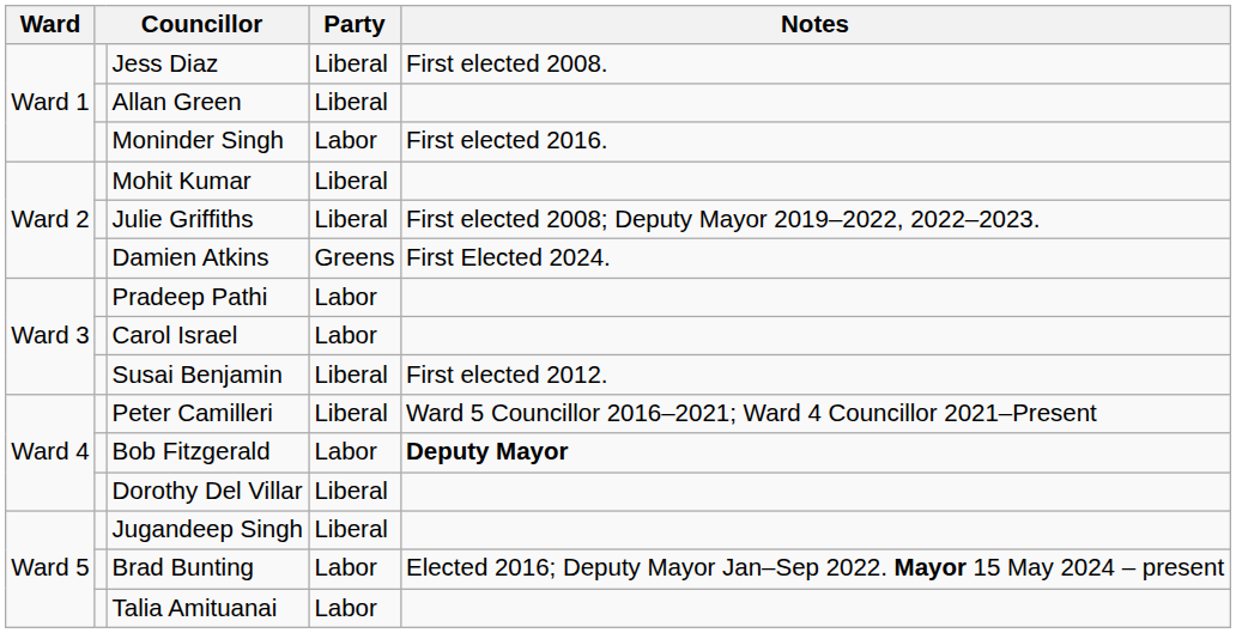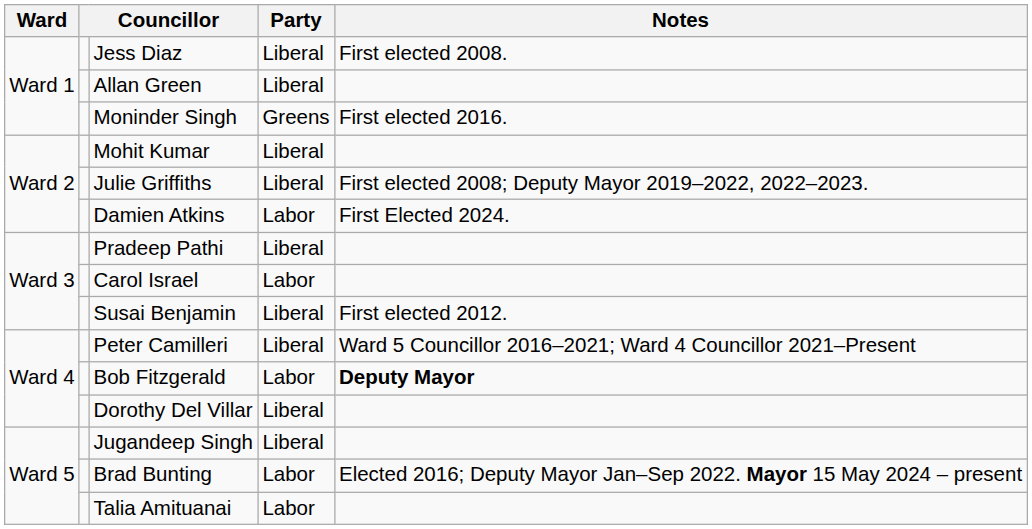 <table class="wikitable">
 <tr>
 <th>Ward</th>
 <th colspan="2">Councillor</th>
 <th>Party</th>
 <th>Notes</th>
 </tr>
 <tr>
 <td rowspan="3">Ward 1</td>
 <td></td>
 <td>Jess Diaz</td>
 <td>Liberal</td>
 <td>First elected 2008.</td>
 </tr>
 <tr>
 <td></td>
 <td>Allan Green</td>
 <td>Liberal</td>
 <td></td>
 </tr>
 <tr>
 <td></td>
 <td>Moninder Singh</td>
-<td>Labor</td>
+<td>Greens</td>
 <td>First elected 2016.</td>
 </tr>
 <tr>
 <td rowspan="3">Ward 2</td>
 <td></td>
 <td>Mohit Kumar</td>
 <td>Liberal</td>
 <td></td>
 </tr>
 <tr>
 <td></td>
 <td>Julie Griffiths</td>
 <td>Liberal</td>
 <td>First elected 2008; Deputy Mayor 2019–2022, 2022–2023.</td>
 </tr>
 <tr>
 <td></td>
 <td>Damien Atkins</td>
-<td>Greens</td>
+<td>Labor</td>
 <td>First Elected 2024.</td>
 </tr>
 <tr>
 <td rowspan="3">Ward 3</td>
 <td></td>
 <td>Pradeep Pathi</td>
-<td>Labor</td>
+<td>Liberal</td>
 <td></td>
 </tr>
 <tr>
 <td></td>
 <td>Carol Israel</td>
 <td>Labor</td>
 <td></td>
 </tr>
 <tr>
 <td></td>
 <td>Susai Benjamin</td>
 <td>Liberal</td>
 <td>First elected 2012.</td>
 </tr>
 <tr>
 <td rowspan="3">Ward 4</td>
 <td></td>
 <td>Peter Camilleri</td>
 <td>Liberal</td>
 <td>Ward 5 Councillor 2016–2021; Ward 4 Councillor 2021–Present</td>
 </tr>
 <tr>
 <td></td>
 <td>Bob Fitzgerald</td>
 <td>Labor</td>
 <td><strong>Deputy Mayor</strong> </td>
 </tr>
 <tr>
 <td></td>
 <td>Dorothy Del Villar</td>
 <td>Liberal</td>
 <td></td>
 </tr>
 <tr>
 <td rowspan="3">Ward 5 </td>
 <td></td>
 <td>Jugandeep Singh</td>
 <td>Liberal</td>
 <td></td>
 </tr>
 <tr>
 <td></td>
 <td>Brad Bunting</td>
 <td>Labor</td>
 <td>Elected 2016; Deputy Mayor Jan–Sep 2022. <strong>Mayor</strong> 15 May 2024 – present</td>
 </tr>
 <tr>
 <td></td>
 <td>Talia Amituanai</td>
 <td>Labor</td>
 <td></td>
 </tr>
 </table>
